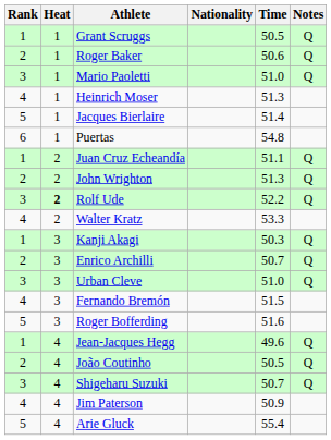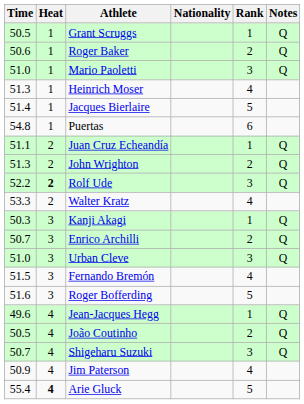 <table class="wikitable sortable" style="text-align:center">
 <tr>
-<th>Rank</th>
+<th>Time</th>
 <th>Heat</th>
 <th>Athlete</th>
 <th>Nationality</th>
-<th>Time</th>
+<th>Rank</th>
 <th>Notes</th>
 </tr>
 <tr bgcolor=ccffcc>
-<td>1</td>
+<td>50.5</td>
 <td>1</td>
 <td align=left><a href='#'>Grant Scruggs</a></td>
 <td align=left></td>
-<td>50.5</td>
+<td>1</td>
 <td>Q</td>
 </tr>
 <tr bgcolor=ccffcc>
-<td>2</td>
+<td>50.6</td>
 <td>1</td>
 <td align=left><a href='#'>Roger Baker</a></td>
 <td align=left></td>
-<td>50.6</td>
+<td>2</td>
 <td>Q</td>
 </tr>
 <tr bgcolor=ccffcc>
-<td>3</td>
+<td>51.0</td>
 <td>1</td>
 <td align=left><a href='#'>Mario Paoletti</a></td>
 <td align=left></td>
-<td>51.0</td>
+<td>3</td>
 <td>Q</td>
 </tr>
 <tr>
-<td>4</td>
+<td>51.3</td>
 <td>1</td>
 <td align=left><a href='#'>Heinrich Moser</a></td>
 <td align=left></td>
-<td>51.3</td>
+<td>4</td>
 <td></td>
 </tr>
 <tr>
-<td>5</td>
+<td>51.4</td>
 <td>1</td>
 <td align=left><a href='#'>Jacques Bierlaire</a></td>
 <td align=left></td>
-<td>51.4</td>
+<td>5</td>
 <td></td>
 </tr>
 <tr>
-<td>6</td>
+<td>54.8</td>
 <td>1</td>
 <td align=left>Puertas</td>
 <td align=left></td>
-<td>54.8</td>
+<td>6</td>
 <td></td>
 </tr>
 <tr bgcolor=ccffcc>
-<td>1</td>
+<td>51.1</td>
 <td>2</td>
 <td align=left><a href='#'>Juan Cruz Echeandía</a></td>
 <td align=left></td>
-<td>51.1</td>
+<td>1</td>
 <td>Q</td>
 </tr>
 <tr bgcolor=ccffcc>
-<td>2</td>
+<td>51.3</td>
 <td>2</td>
 <td align=left><a href='#'>John Wrighton</a></td>
 <td align=left></td>
-<td>51.3</td>
+<td>2</td>
 <td>Q</td>
 </tr>
 <tr bgcolor=ccffcc>
-<td>3</td>
+<td>52.2</td>
 <td><strong>2</strong></td>
 <td align=left><a href='#'>Rolf Ude</a></td>
 <td align=left></td>
-<td>52.2</td>
+<td>3</td>
 <td>Q</td>
 </tr>
 <tr>
-<td>4</td>
+<td>53.3</td>
 <td>2</td>
 <td align=left><a href='#'>Walter Kratz</a></td>
 <td align=left></td>
-<td>53.3</td>
+<td>4</td>
 <td></td>
 </tr>
 <tr bgcolor=ccffcc>
-<td>1</td>
+<td>50.3</td>
 <td>3</td>
 <td align=left><a href='#'>Kanji Akagi</a></td>
 <td align=left></td>
-<td>50.3</td>
+<td>1</td>
 <td>Q</td>
 </tr>
 <tr bgcolor=ccffcc>
-<td>2</td>
+<td>50.7</td>
 <td>3</td>
 <td align=left><a href='#'>Enrico Archilli</a></td>
 <td align=left></td>
-<td>50.7</td>
+<td>2</td>
 <td>Q</td>
 </tr>
 <tr bgcolor=ccffcc>
-<td>3</td>
+<td>51.0</td>
 <td>3</td>
 <td align=left><a href='#'>Urban Cleve</a></td>
 <td align=left></td>
-<td>51.0</td>
+<td>3</td>
 <td>Q</td>
 </tr>
 <tr>
-<td>4</td>
+<td>51.5</td>
 <td>3</td>
 <td align=left><a href='#'>Fernando Bremón</a></td>
 <td align=left></td>
-<td>51.5</td>
+<td>4</td>
 <td></td>
 </tr>
 <tr>
-<td>5</td>
+<td>51.6</td>
 <td>3</td>
 <td align=left><a href='#'>Roger Bofferding</a></td>
 <td align=left></td>
-<td>51.6</td>
+<td>5</td>
 <td></td>
 </tr>
 <tr bgcolor=ccffcc>
-<td>1</td>
+<td>49.6</td>
 <td>4</td>
 <td align=left><a href='#'>Jean-Jacques Hegg</a></td>
 <td align=left></td>
-<td>49.6</td>
+<td>1</td>
 <td>Q</td>
 </tr>
 <tr bgcolor=ccffcc>
-<td>2</td>
+<td>50.5</td>
 <td>4</td>
 <td align=left><a href='#'>João Coutinho</a></td>
 <td align=left></td>
-<td>50.5</td>
+<td>2</td>
 <td>Q</td>
 </tr>
 <tr bgcolor=ccffcc>
-<td>3</td>
+<td>50.7</td>
 <td>4</td>
 <td align=left><a href='#'>Shigeharu Suzuki</a></td>
 <td align=left></td>
-<td>50.7</td>
+<td>3</td>
 <td>Q</td>
 </tr>
 <tr>
-<td>4</td>
+<td>50.9</td>
 <td>4</td>
 <td align=left><a href='#'>Jim Paterson</a></td>
 <td align=left></td>
-<td>50.9</td>
+<td>4</td>
 <td></td>
 </tr>
 <tr>
-<td>5</td>
-<td>4</td>
+<td>55.4</td>
+<td><strong>4</strong></td>
 <td align=left><a href='#'>Arie Gluck</a></td>
 <td align=left></td>
-<td>55.4</td>
+<td>5</td>
 <td></td>
 </tr>
 </table>
